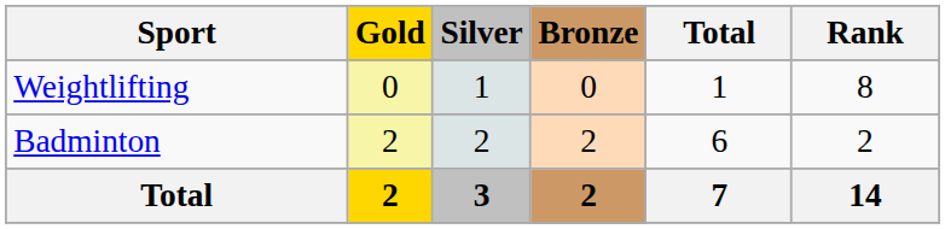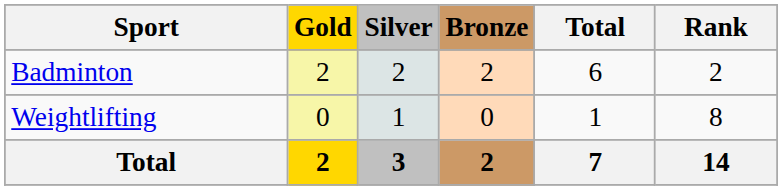 <table class="wikitable sortable" style="text-align:center; font-size:95%">
 <tr>
 <th width=150>Sport</th>
 <th style="background-color:gold; width=60;"><strong>Gold</strong></th>
 <th style="background-color:silver; width=60;"><strong>Silver</strong></th>
 <th style="background-color:#cc9966; width=60;"><strong>Bronze</strong></th>
 <th width=60>Total</th>
 <th width=60>Rank</th>
 </tr>
 <tr>
+<td align=left> <a href='#'>Badminton</a></td>
+<td bgcolor=#f7f6a8>2</td>
+<td bgcolor=#dce5e5>2</td>
+<td bgcolor=#ffdab9>2</td>
+<td>6</td>
+<td>2</td>
+</tr>
+<tr>
 <td align=left> <a href='#'>Weightlifting</a></td>
 <td bgcolor=#f7f6a8>0</td>
 <td bgcolor=#dce5e5>1</td>
 <td bgcolor=#ffdab9>0</td>
 <td>1</td>
 <td>8</td>
-</tr>
-<tr>
-<td align=left> <a href='#'>Badminton</a></td>
-<td bgcolor=#f7f6a8>2</td>
-<td bgcolor=#dce5e5>2</td>
-<td bgcolor=#ffdab9>2</td>
-<td>6</td>
-<td>2</td>
 </tr>
 <tr>
 <th>Total</th>
 <th style="background-color:gold; width=60;">2</th>
 <th style="background-color:silver; width=60;">3</th>
 <th style="background-color:#cc9966; width=60;">2</th>
 <th>7</th>
 <th>14</th>
 </tr>
 </table>
